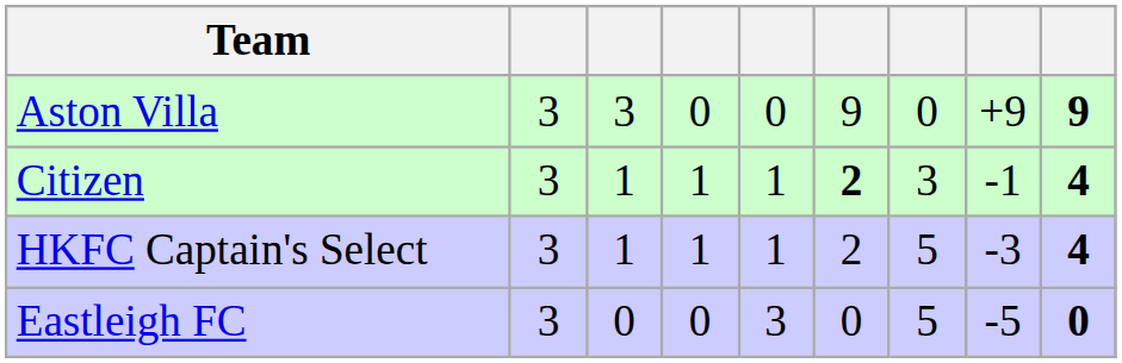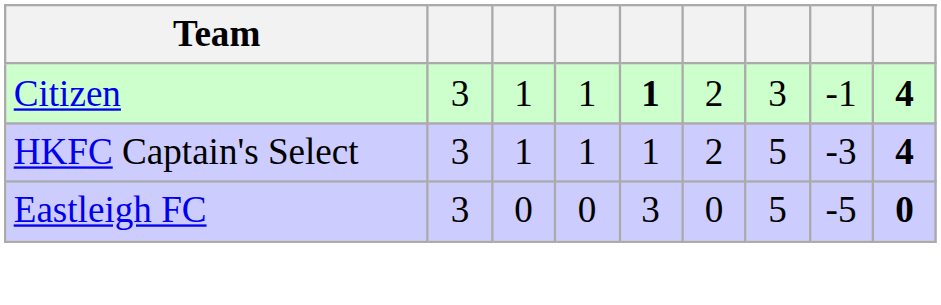 <table class="wikitable" style="text-align:center;">
 <tr>
 <th width=175>Team</th>
 <th width=20></th>
 <th width=20></th>
 <th width=20></th>
 <th width=20></th>
 <th width=20></th>
 <th width=20></th>
 <th width=20></th>
 <th width=20></th>
 </tr>
 <tr bgcolor="#ccffcc">
-<td align="left"><a href='#'>Aston Villa</a></td>
-<td>3</td>
-<td>3</td>
-<td>0</td>
-<td>0</td>
-<td>9</td>
-<td>0</td>
-<td>+9</td>
-<td><strong>9</strong></td>
-</tr>
-<tr bgcolor="#ccffcc">
 <td align="left"><a href='#'>Citizen</a></td>
 <td>3</td>
 <td>1</td>
 <td>1</td>
-<td>1</td>
-<td><strong>2</strong></td>
+<td><strong>1</strong></td>
+<td>2</td>
 <td>3</td>
 <td>-1</td>
 <td><strong>4</strong></td>
 </tr>
 <tr bgcolor="#ccccff">
 <td align="left"><a href='#'>HKFC</a> Captain's Select</td>
 <td>3</td>
 <td>1</td>
 <td>1</td>
 <td>1</td>
 <td>2</td>
 <td>5</td>
 <td>-3</td>
 <td><strong>4</strong></td>
 </tr>
 <tr bgcolor="#ccccff">
 <td align="left"><a href='#'>Eastleigh FC</a></td>
 <td>3</td>
 <td>0</td>
 <td>0</td>
 <td>3</td>
 <td>0</td>
 <td>5</td>
 <td>-5</td>
 <td><strong>0</strong></td>
 </tr>
 </table>
